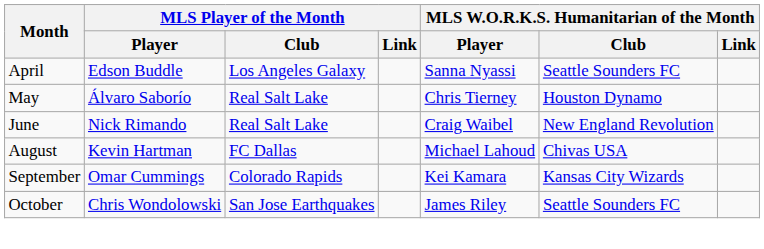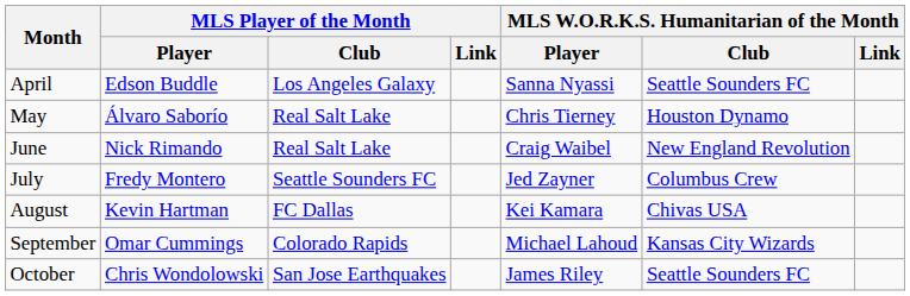 <table class="wikitable">
 <tr>
 <th rowspan="2">Month</th>
 <th colspan="3"><a href='#'>MLS Player of the Month</a></th>
 <th colspan="3">MLS W.O.R.K.S. Humanitarian of the Month</th>
 </tr>
 <tr>
 <th>Player</th>
 <th>Club</th>
 <th>Link</th>
 <th>Player</th>
 <th>Club</th>
 <th>Link</th>
 </tr>
 <tr>
 <td>April</td>
 <td> <a href='#'>Edson Buddle</a></td>
 <td><a href='#'>Los Angeles Galaxy</a></td>
 <td></td>
 <td> <a href='#'>Sanna Nyassi</a></td>
 <td><a href='#'>Seattle Sounders FC</a></td>
 <td> </td>
 </tr>
 <tr>
 <td>May</td>
 <td> <a href='#'>Álvaro Saborío</a></td>
 <td><a href='#'>Real Salt Lake</a></td>
 <td> </td>
 <td> <a href='#'>Chris Tierney</a></td>
 <td><a href='#'>Houston Dynamo</a></td>
 <td> </td>
 </tr>
 <tr>
 <td>June</td>
 <td> <a href='#'>Nick Rimando</a></td>
 <td><a href='#'>Real Salt Lake</a></td>
 <td> </td>
 <td> <a href='#'>Craig Waibel</a></td>
 <td><a href='#'>New England Revolution</a></td>
 <td> </td>
 </tr>
 <tr>
+<td>July</td>
+<td> <a href='#'>Fredy Montero</a></td>
+<td><a href='#'>Seattle Sounders FC</a></td>
+<td> </td>
+<td> <a href='#'>Jed Zayner</a></td>
+<td><a href='#'>Columbus Crew</a></td>
+<td> </td>
+</tr>
+<tr>
 <td>August</td>
 <td> <a href='#'>Kevin Hartman</a></td>
 <td><a href='#'>FC Dallas</a></td>
 <td> </td>
-<td> <a href='#'>Michael Lahoud</a></td>
+<td> <a href='#'>Kei Kamara</a></td>
 <td><a href='#'>Chivas USA</a></td>
 <td> </td>
 </tr>
 <tr>
 <td>September</td>
 <td> <a href='#'>Omar Cummings</a></td>
 <td><a href='#'>Colorado Rapids</a></td>
 <td></td>
-<td> <a href='#'>Kei Kamara</a></td>
+<td> <a href='#'>Michael Lahoud</a></td>
 <td><a href='#'>Kansas City Wizards</a></td>
 <td> </td>
 </tr>
 <tr>
 <td>October</td>
 <td> <a href='#'>Chris Wondolowski</a></td>
 <td><a href='#'>San Jose Earthquakes</a></td>
 <td> </td>
 <td> <a href='#'>James Riley</a></td>
 <td><a href='#'>Seattle Sounders FC</a></td>
 <td> </td>
 </tr>
 </table>
